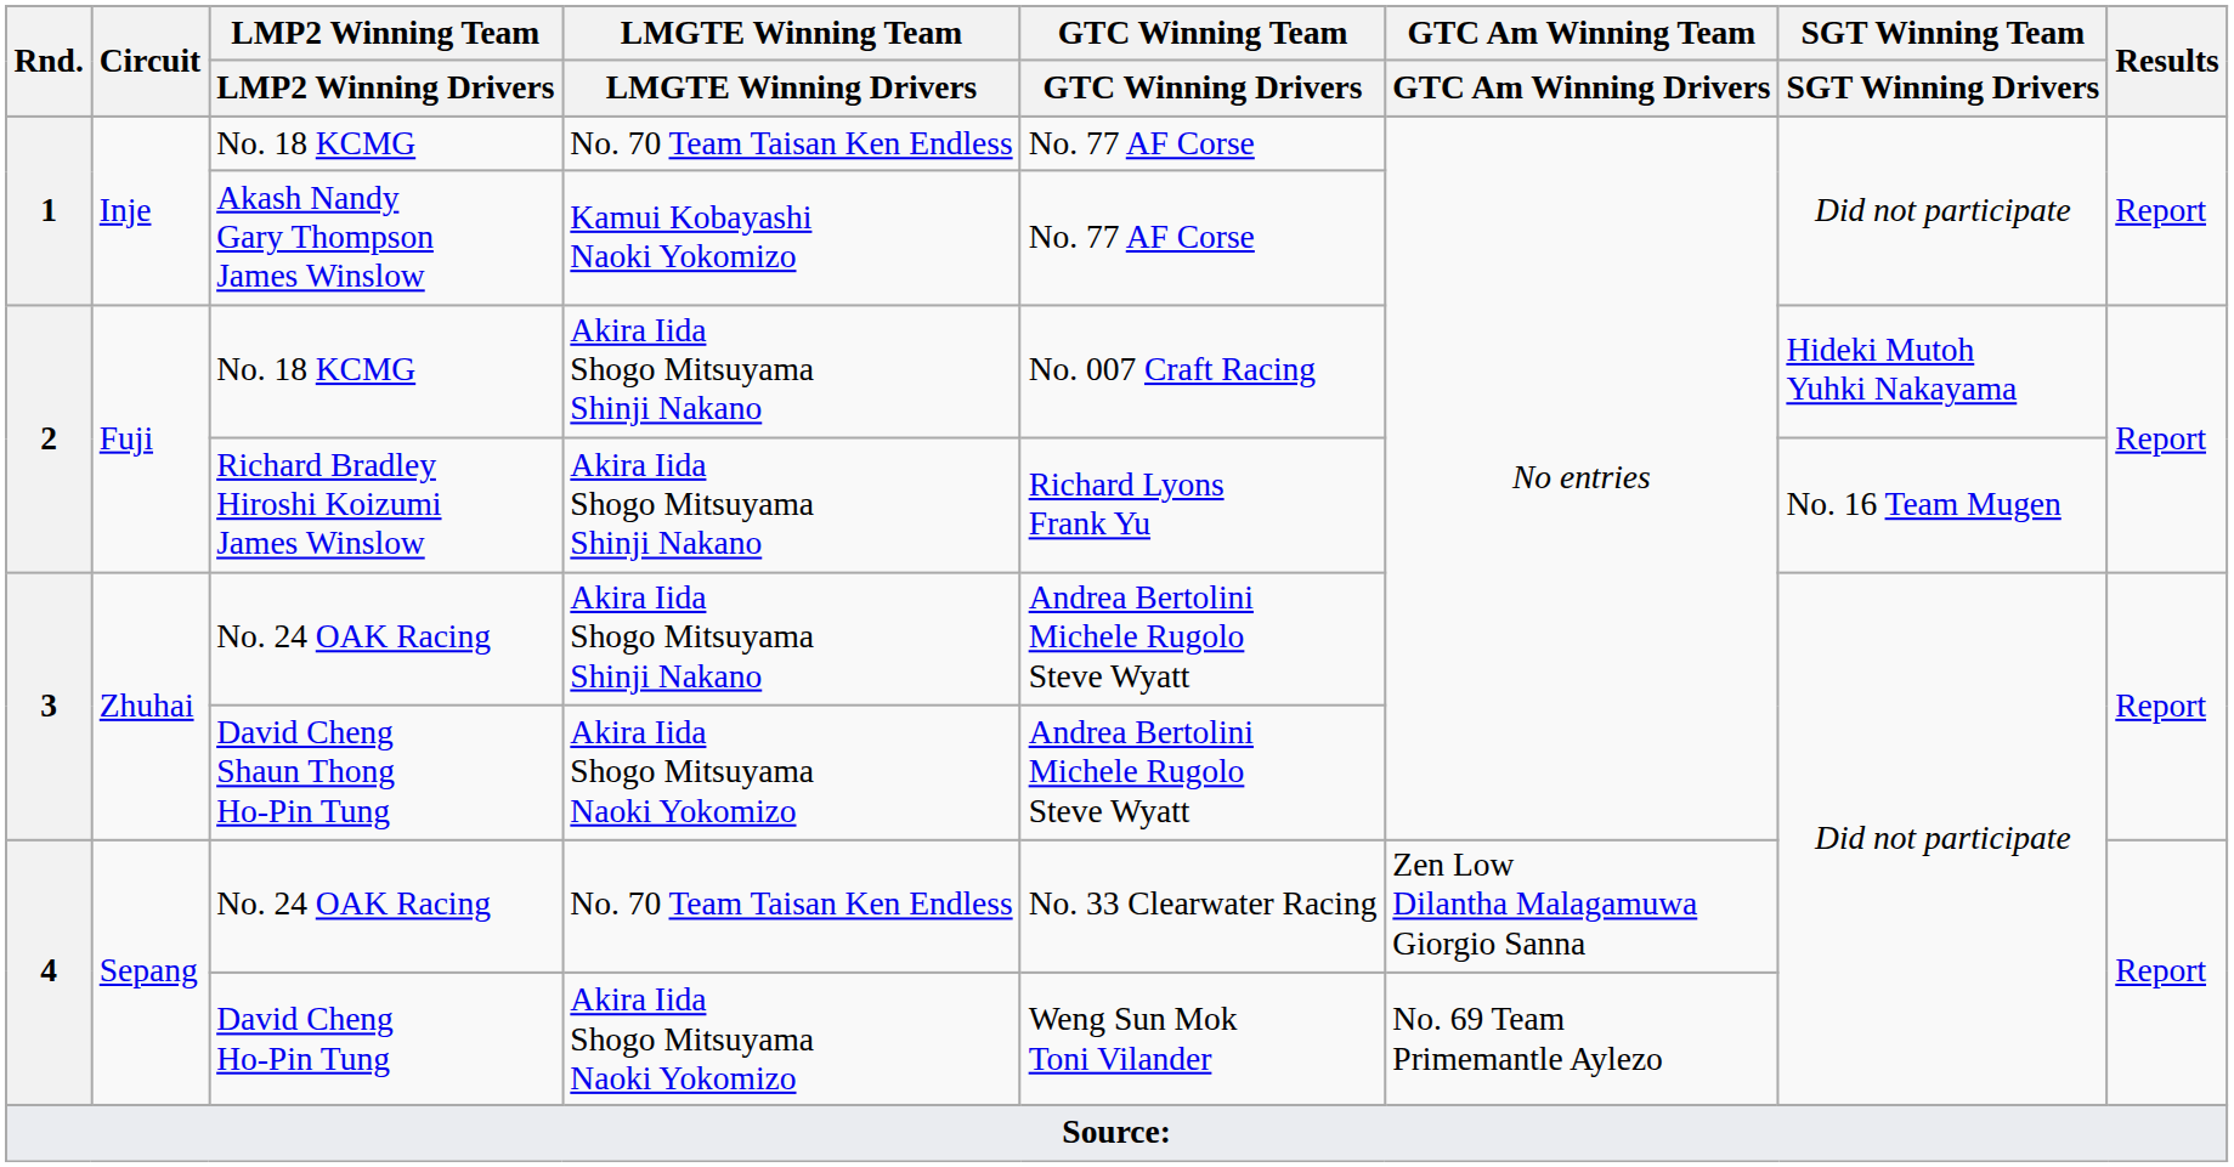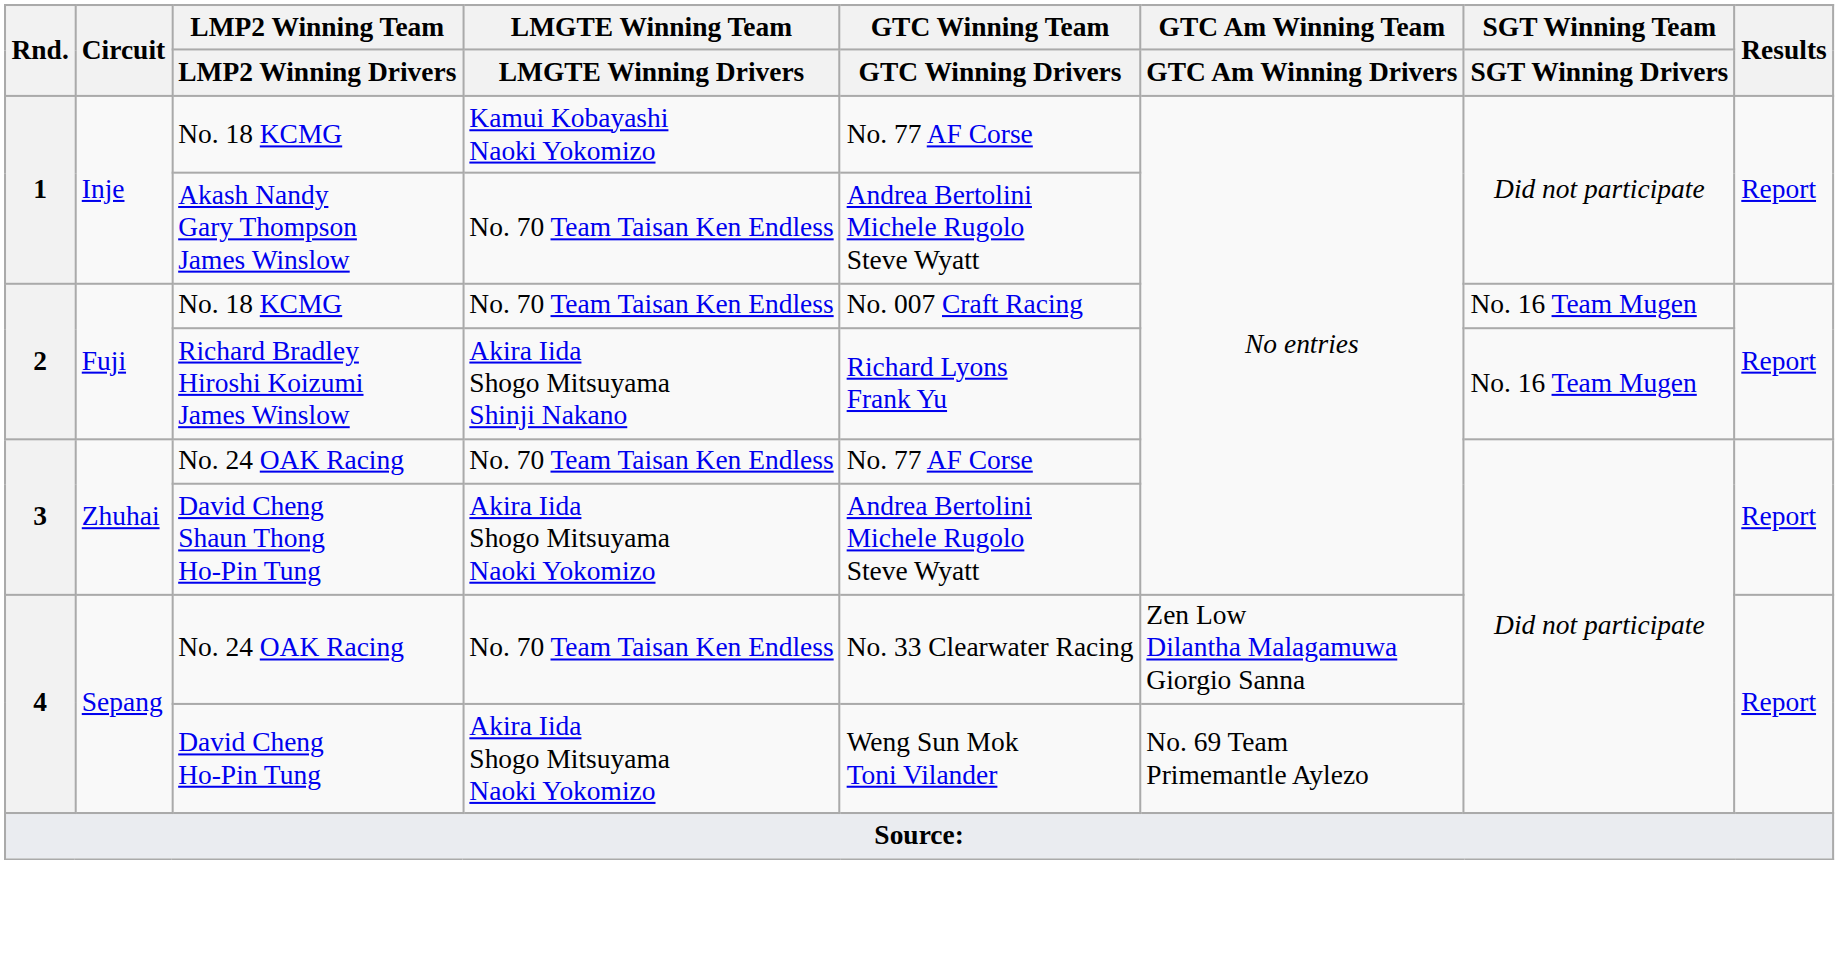 <table class="wikitable" style="font-size: 85%;">
 <tr>
 <th rowspan=2>Rnd.</th>
 <th rowspan=2>Circuit</th>
 <th>LMP2 Winning Team</th>
 <th>LMGTE Winning Team</th>
 <th>GTC Winning Team</th>
 <th>GTC Am Winning Team</th>
 <th>SGT Winning Team</th>
 <th rowspan=2>Results</th>
 </tr>
 <tr>
 <th>LMP2 Winning Drivers</th>
 <th>LMGTE Winning Drivers</th>
 <th>GTC Winning Drivers</th>
 <th>GTC Am Winning Drivers</th>
 <th>SGT Winning Drivers</th>
 </tr>
 <tr>
 <th rowspan=2>1</th>
 <td rowspan=2><a href='#'>Inje</a></td>
 <td> No. 18 <a href='#'>KCMG</a></td>
-<td> No. 70 <a href='#'>Team Taisan Ken Endless</a></td>
+<td> <a href='#'>Kamui Kobayashi</a><br> <a href='#'>Naoki Yokomizo</a></td>
 <td> No. 77 <a href='#'>AF Corse</a></td>
 <td rowspan=6 align=center><em>No entries</em></td>
 <td rowspan=2 align=center><em>Did not participate</em></td>
 <td rowspan=2><a href='#'>Report</a></td>
 </tr>
 <tr>
 <td> <a href='#'>Akash Nandy</a><br> <a href='#'>Gary Thompson</a><br> <a href='#'>James Winslow</a></td>
-<td> <a href='#'>Kamui Kobayashi</a><br> <a href='#'>Naoki Yokomizo</a></td>
-<td> No. 77 <a href='#'>AF Corse</a></td>
+<td> No. 70 <a href='#'>Team Taisan Ken Endless</a></td>
+<td> <a href='#'>Andrea Bertolini</a><br> <a href='#'>Michele Rugolo</a><br> Steve Wyatt</td>
 </tr>
 <tr>
 <th rowspan=2>2</th>
 <td rowspan=2><a href='#'>Fuji</a></td>
 <td> No. 18 <a href='#'>KCMG</a></td>
-<td> <a href='#'>Akira Iida</a><br> Shogo Mitsuyama<br> <a href='#'>Shinji Nakano</a></td>
+<td> No. 70 <a href='#'>Team Taisan Ken Endless</a></td>
 <td> No. 007 <a href='#'>Craft Racing</a></td>
-<td> <a href='#'>Hideki Mutoh</a><br> <a href='#'>Yuhki Nakayama</a></td>
+<td> No. 16 <a href='#'>Team Mugen</a></td>
 <td rowspan=2><a href='#'>Report</a></td>
 </tr>
 <tr>
 <td> <a href='#'>Richard Bradley</a><br> <a href='#'>Hiroshi Koizumi</a><br> <a href='#'>James Winslow</a></td>
 <td> <a href='#'>Akira Iida</a><br> Shogo Mitsuyama<br> <a href='#'>Shinji Nakano</a></td>
 <td> <a href='#'>Richard Lyons</a><br> <a href='#'>Frank Yu</a></td>
 <td> No. 16 <a href='#'>Team Mugen</a></td>
 </tr>
 <tr>
 <th rowspan=2>3</th>
 <td rowspan=2><a href='#'>Zhuhai</a></td>
 <td> No. 24 <a href='#'>OAK Racing</a></td>
-<td> <a href='#'>Akira Iida</a><br> Shogo Mitsuyama<br> <a href='#'>Shinji Nakano</a></td>
-<td> <a href='#'>Andrea Bertolini</a><br> <a href='#'>Michele Rugolo</a><br> Steve Wyatt</td>
+<td> No. 70 <a href='#'>Team Taisan Ken Endless</a></td>
+<td> No. 77 <a href='#'>AF Corse</a></td>
 <td rowspan=4 align=center><em>Did not participate</em></td>
 <td rowspan=2><a href='#'>Report</a></td>
 </tr>
 <tr>
 <td> <a href='#'>David Cheng</a><br> <a href='#'>Shaun Thong</a><br> <a href='#'>Ho-Pin Tung</a></td>
 <td> <a href='#'>Akira Iida</a><br> Shogo Mitsuyama<br> <a href='#'>Naoki Yokomizo</a></td>
 <td> <a href='#'>Andrea Bertolini</a><br> <a href='#'>Michele Rugolo</a><br> Steve Wyatt</td>
 </tr>
 <tr>
 <th rowspan=2>4</th>
 <td rowspan=2><a href='#'>Sepang</a></td>
 <td> No. 24 <a href='#'>OAK Racing</a></td>
 <td> No. 70 <a href='#'>Team Taisan Ken Endless</a></td>
 <td> No. 33 Clearwater Racing</td>
 <td> Zen Low<br> <a href='#'>Dilantha Malagamuwa</a><br> Giorgio Sanna</td>
 <td rowspan=2><a href='#'>Report</a></td>
 </tr>
 <tr>
 <td> <a href='#'>David Cheng</a><br> <a href='#'>Ho-Pin Tung</a></td>
 <td> <a href='#'>Akira Iida</a><br> Shogo Mitsuyama<br> <a href='#'>Naoki Yokomizo</a></td>
 <td> Weng Sun Mok<br> <a href='#'>Toni Vilander</a></td>
 <td> No. 69 Team<br>Primemantle Aylezo</td>
 </tr>
 <tr class="sortbottom">
 <td colspan="8" style="background-color:#EAECF0;text-align:center"><strong>Source:</strong></td>
 </tr>
 </table>
